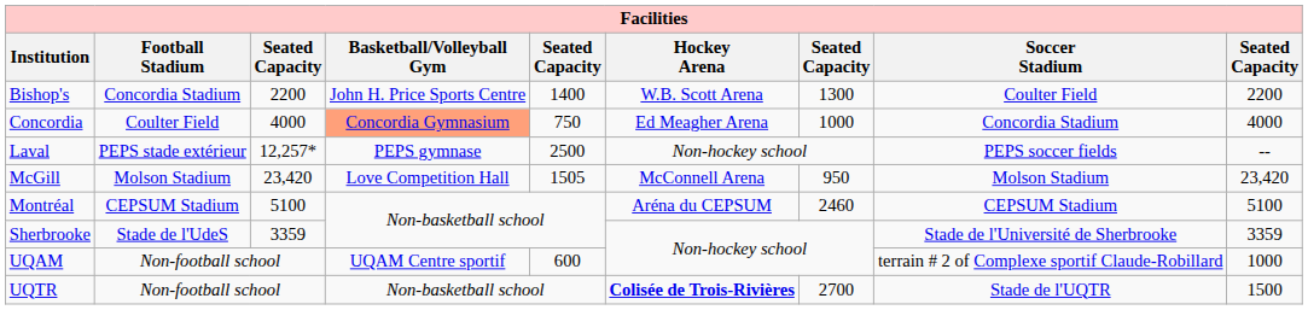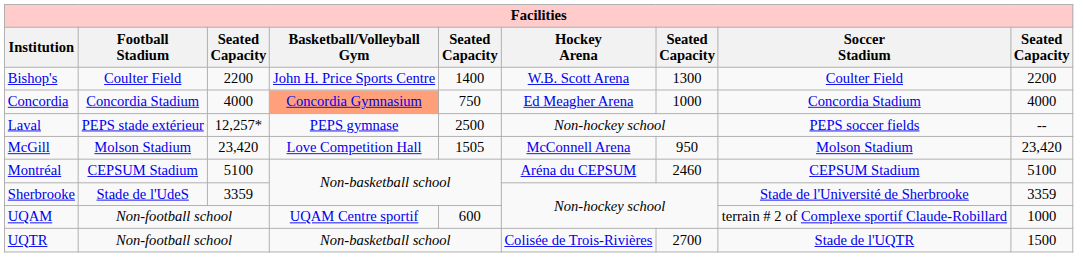 <table class="wikitable">
 <tr bgcolor="#ffcbcb">
 <td colspan="9" align="center"><strong>Facilities</strong></td>
 </tr>
 <tr bgcolor="#efefef">
 <th>Institution</th>
 <th>Football<br>Stadium</th>
 <th>Seated<br>Capacity</th>
 <th>Basketball/Volleyball<br>Gym</th>
 <th>Seated<br>Capacity</th>
 <th>Hockey<br>Arena</th>
 <th>Seated<br>Capacity</th>
 <th>Soccer<br>Stadium</th>
 <th>Seated<br>Capacity</th>
 </tr>
 <tr align="center">
 <td align="left"><a href='#'>Bishop's</a></td>
-<td><a href='#'>Concordia Stadium</a></td>
+<td><a href='#'>Coulter Field</a></td>
 <td>2200</td>
 <td><a href='#'>John H. Price Sports Centre</a></td>
 <td>1400</td>
 <td><a href='#'>W.B. Scott Arena</a></td>
 <td>1300</td>
 <td><a href='#'>Coulter Field</a></td>
 <td>2200</td>
 </tr>
 <tr align="center">
 <td align="left"><a href='#'>Concordia</a></td>
-<td><a href='#'>Coulter Field</a></td>
+<td><a href='#'>Concordia Stadium</a></td>
 <td>4000</td>
 <td style="background: lightsalmon;"><a href='#'>Concordia Gymnasium</a></td>
 <td>750</td>
 <td><a href='#'>Ed Meagher Arena</a></td>
 <td>1000</td>
 <td><a href='#'>Concordia Stadium</a></td>
 <td>4000</td>
 </tr>
 <tr align="center">
 <td align="left"><a href='#'>Laval</a></td>
 <td><a href='#'>PEPS stade extérieur</a></td>
 <td>12,257*</td>
 <td><a href='#'>PEPS gymnase</a></td>
 <td>2500</td>
 <td colspan=2 align=center><em>Non-hockey school</em></td>
 <td><a href='#'>PEPS soccer fields</a></td>
 <td>--</td>
 </tr>
 <tr align="center">
 <td align="left"><a href='#'>McGill</a></td>
 <td><a href='#'>Molson Stadium</a></td>
 <td>23,420</td>
 <td><a href='#'>Love Competition Hall</a></td>
 <td>1505</td>
 <td><a href='#'>McConnell Arena</a></td>
 <td>950</td>
 <td><a href='#'>Molson Stadium</a></td>
 <td>23,420</td>
 </tr>
 <tr align="center">
 <td align="left"><a href='#'>Montréal</a></td>
 <td><a href='#'>CEPSUM Stadium</a></td>
 <td>5100</td>
 <td rowspan=2 colspan=2 align=center><em>Non-basketball school</em></td>
 <td><a href='#'>Aréna du CEPSUM</a></td>
 <td>2460</td>
 <td><a href='#'>CEPSUM Stadium</a></td>
 <td>5100</td>
 </tr>
 <tr align="center">
 <td align="left"><a href='#'>Sherbrooke</a></td>
 <td><a href='#'>Stade de l'UdeS</a></td>
 <td>3359</td>
 <td rowspan=2 colspan=2 align=center><em>Non-hockey school</em></td>
 <td><a href='#'>Stade de l'Université de Sherbrooke</a></td>
 <td>3359</td>
 </tr>
 <tr align="center">
 <td align="left"><a href='#'>UQAM</a></td>
 <td colspan=2 align=center><em>Non-football school</em></td>
 <td><a href='#'>UQAM Centre sportif</a></td>
 <td>600</td>
 <td>terrain # 2 of <a href='#'>Complexe sportif Claude-Robillard</a></td>
 <td>1000</td>
 </tr>
 <tr align="center">
 <td align="left"><a href='#'>UQTR</a></td>
 <td colspan=2 align=center><em>Non-football school</em></td>
 <td colspan=2 align=center><em>Non-basketball school</em></td>
-<td><strong><a href='#'>Colisée de Trois-Rivières</a></strong></td>
+<td><a href='#'>Colisée de Trois-Rivières</a></td>
 <td>2700</td>
 <td><a href='#'>Stade de l'UQTR</a></td>
 <td>1500</td>
 </tr>
 </table>
